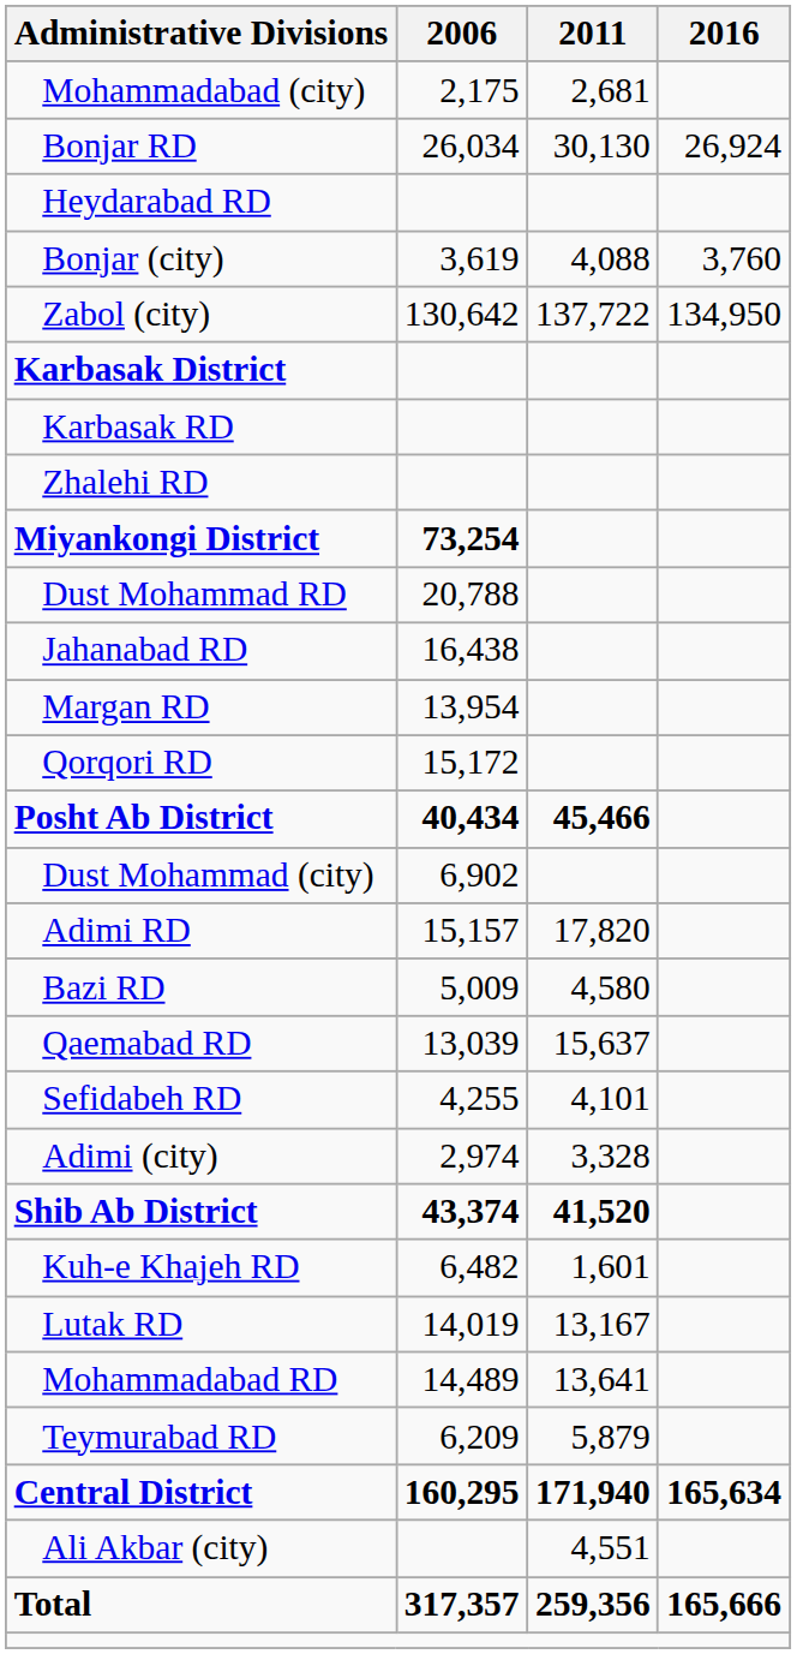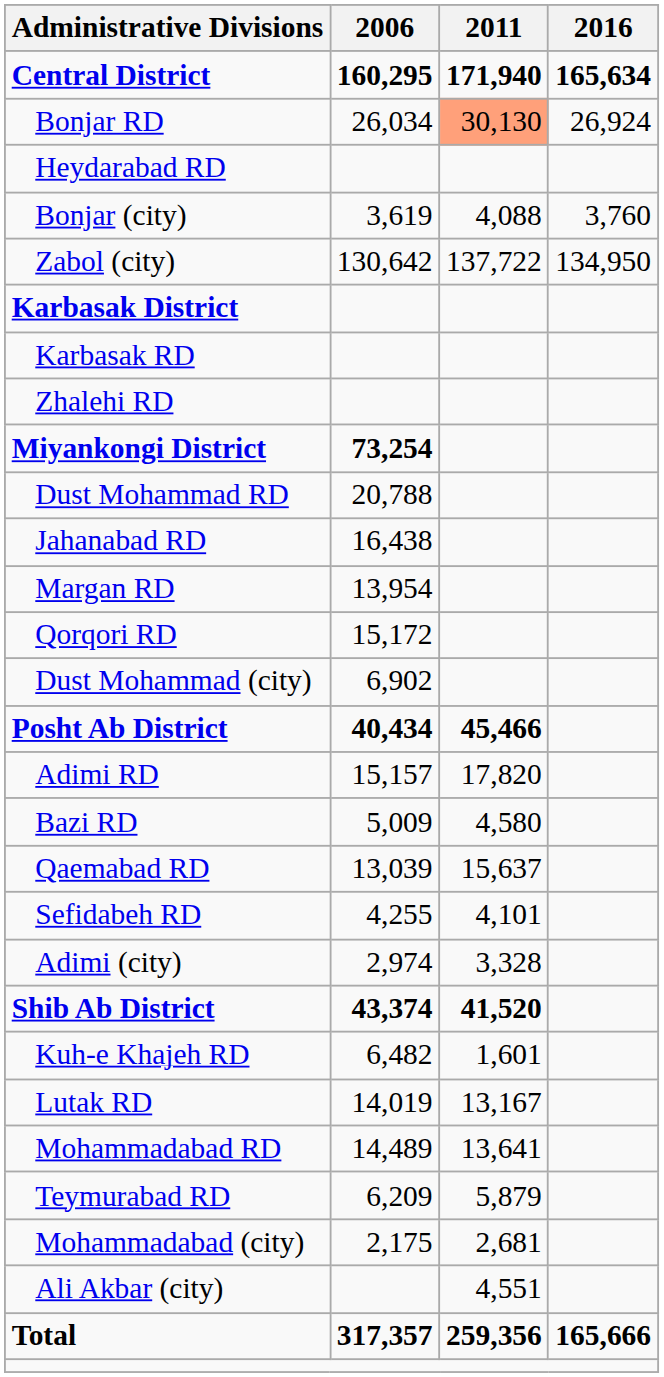 <table class="wikitable">
 <tr>
 <th>Administrative Divisions</th>
 <th>2006</th>
 <th>2011</th>
 <th>2016</th>
 </tr>
 <tr>
-<td style="padding-left: 1em;"><a href='#'>Mohammadabad</a> (city)</td>
-<td style="text-align: right;">2,175</td>
-<td style="text-align: right;">2,681</td>
-<td style="text-align: right;"></td>
+<td><strong><a href='#'>Central District</a></strong></td>
+<td style="text-align: right;"><strong>160,295</strong></td>
+<td style="text-align: right;"><strong>171,940</strong></td>
+<td style="text-align: right;"><strong>165,634</strong></td>
 </tr>
 <tr>
 <td style="padding-left: 1em;"><a href='#'>Bonjar RD</a></td>
 <td style="text-align: right;">26,034</td>
-<td style="text-align: right;">30,130</td>
+<td style="background: lightsalmon; text-align: right;">30,130</td>
 <td style="text-align: right;">26,924</td>
 </tr>
 <tr>
 <td style="padding-left: 1em;"><a href='#'>Heydarabad RD</a></td>
 <td style="text-align: right;"></td>
 <td style="text-align: right;"></td>
 <td style="text-align: right;"></td>
 </tr>
 <tr>
 <td style="padding-left: 1em;"><a href='#'>Bonjar</a> (city)</td>
 <td style="text-align: right;">3,619</td>
 <td style="text-align: right;">4,088</td>
 <td style="text-align: right;">3,760</td>
 </tr>
 <tr>
 <td style="padding-left: 1em;"><a href='#'>Zabol</a> (city)</td>
 <td style="text-align: right;">130,642</td>
 <td style="text-align: right;">137,722</td>
 <td style="text-align: right;">134,950</td>
 </tr>
 <tr>
 <td><strong><a href='#'>Karbasak District</a></strong></td>
 <td style="text-align: right;"></td>
 <td style="text-align: right;"></td>
 <td style="text-align: right;"></td>
 </tr>
 <tr>
 <td style="padding-left: 1em;"><a href='#'>Karbasak RD</a></td>
 <td style="text-align: right;"></td>
 <td style="text-align: right;"></td>
 <td style="text-align: right;"></td>
 </tr>
 <tr>
 <td style="padding-left: 1em;"><a href='#'>Zhalehi RD</a></td>
 <td style="text-align: right;"></td>
 <td style="text-align: right;"></td>
 <td style="text-align: right;"></td>
 </tr>
 <tr>
 <td><strong><a href='#'>Miyankongi District</a></strong></td>
 <td style="text-align: right;"><strong>73,254</strong></td>
 <td style="text-align: right;"></td>
 <td style="text-align: right;"></td>
 </tr>
 <tr>
 <td style="padding-left: 1em;"><a href='#'>Dust Mohammad RD</a></td>
 <td style="text-align: right;">20,788</td>
 <td style="text-align: right;"></td>
 <td style="text-align: right;"></td>
 </tr>
 <tr>
 <td style="padding-left: 1em;"><a href='#'>Jahanabad RD</a></td>
 <td style="text-align: right;">16,438</td>
 <td style="text-align: right;"></td>
 <td style="text-align: right;"></td>
 </tr>
 <tr>
 <td style="padding-left: 1em;"><a href='#'>Margan RD</a></td>
 <td style="text-align: right;">13,954</td>
 <td style="text-align: right;"></td>
 <td style="text-align: right;"></td>
 </tr>
 <tr>
 <td style="padding-left: 1em;"><a href='#'>Qorqori RD</a></td>
 <td style="text-align: right;">15,172</td>
 <td style="text-align: right;"></td>
 <td style="text-align: right;"></td>
 </tr>
 <tr>
+<td style="padding-left: 1em;"><a href='#'>Dust Mohammad</a> (city)</td>
+<td style="text-align: right;">6,902</td>
+<td style="text-align: right;"></td>
+<td style="text-align: right;"></td>
+</tr>
+<tr>
 <td><strong><a href='#'>Posht Ab District</a></strong></td>
 <td style="text-align: right;"><strong>40,434</strong></td>
 <td style="text-align: right;"><strong>45,466</strong></td>
-<td style="text-align: right;"></td>
-</tr>
-<tr>
-<td style="padding-left: 1em;"><a href='#'>Dust Mohammad</a> (city)</td>
-<td style="text-align: right;">6,902</td>
-<td style="text-align: right;"></td>
 <td style="text-align: right;"></td>
 </tr>
 <tr>
 <td style="padding-left: 1em;"><a href='#'>Adimi RD</a></td>
 <td style="text-align: right;">15,157</td>
 <td style="text-align: right;">17,820</td>
 <td style="text-align: right;"></td>
 </tr>
 <tr>
 <td style="padding-left: 1em;"><a href='#'>Bazi RD</a></td>
 <td style="text-align: right;">5,009</td>
 <td style="text-align: right;">4,580</td>
 <td style="text-align: right;"></td>
 </tr>
 <tr>
 <td style="padding-left: 1em;"><a href='#'>Qaemabad RD</a></td>
 <td style="text-align: right;">13,039</td>
 <td style="text-align: right;">15,637</td>
 <td style="text-align: right;"></td>
 </tr>
 <tr>
 <td style="padding-left: 1em;"><a href='#'>Sefidabeh RD</a></td>
 <td style="text-align: right;">4,255</td>
 <td style="text-align: right;">4,101</td>
 <td style="text-align: right;"></td>
 </tr>
 <tr>
 <td style="padding-left: 1em;"><a href='#'>Adimi</a> (city)</td>
 <td style="text-align: right;">2,974</td>
 <td style="text-align: right;">3,328</td>
 <td style="text-align: right;"></td>
 </tr>
 <tr>
 <td><strong><a href='#'>Shib Ab District</a></strong></td>
 <td style="text-align: right;"><strong>43,374</strong></td>
 <td style="text-align: right;"><strong>41,520</strong></td>
 <td style="text-align: right;"></td>
 </tr>
 <tr>
 <td style="padding-left: 1em;"><a href='#'>Kuh-e Khajeh RD</a></td>
 <td style="text-align: right;">6,482</td>
 <td style="text-align: right;">1,601</td>
 <td style="text-align: right;"></td>
 </tr>
 <tr>
 <td style="padding-left: 1em;"><a href='#'>Lutak RD</a></td>
 <td style="text-align: right;">14,019</td>
 <td style="text-align: right;">13,167</td>
 <td style="text-align: right;"></td>
 </tr>
 <tr>
 <td style="padding-left: 1em;"><a href='#'>Mohammadabad RD</a></td>
 <td style="text-align: right;">14,489</td>
 <td style="text-align: right;">13,641</td>
 <td style="text-align: right;"></td>
 </tr>
 <tr>
 <td style="padding-left: 1em;"><a href='#'>Teymurabad RD</a></td>
 <td style="text-align: right;">6,209</td>
 <td style="text-align: right;">5,879</td>
 <td style="text-align: right;"></td>
 </tr>
 <tr>
-<td><strong><a href='#'>Central District</a></strong></td>
-<td style="text-align: right;"><strong>160,295</strong></td>
-<td style="text-align: right;"><strong>171,940</strong></td>
-<td style="text-align: right;"><strong>165,634</strong></td>
+<td style="padding-left: 1em;"><a href='#'>Mohammadabad</a> (city)</td>
+<td style="text-align: right;">2,175</td>
+<td style="text-align: right;">2,681</td>
+<td style="text-align: right;"></td>
 </tr>
 <tr>
 <td style="padding-left: 1em;"><a href='#'>Ali Akbar</a> (city)</td>
 <td style="text-align: right;"></td>
 <td style="text-align: right;">4,551</td>
 <td style="text-align: right;"></td>
 </tr>
 <tr>
 <td><strong>Total</strong></td>
 <td style="text-align: right;"><strong>317,357</strong></td>
 <td style="text-align: right;"><strong>259,356</strong></td>
 <td style="text-align: right;"><strong>165,666</strong></td>
 </tr>
 <tr>
 <td colspan=4></td>
 </tr>
 </table>
